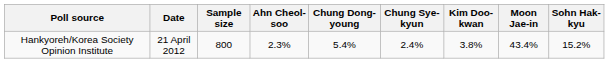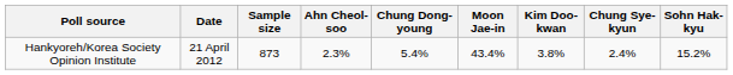 <table class="wikitable" style="text-align: center; font-size: 0.9em;">
 <tr>
 <th>Poll source</th>
 <th>Date</th>
 <th>Sample size</th>
 <th>Ahn Cheol-soo</th>
 <th>Chung Dong-young</th>
+<th>Moon Jae-in</th>
+<th>Kim Doo-kwan</th>
 <th>Chung Sye-kyun</th>
-<th>Kim Doo-kwan</th>
-<th>Moon Jae-in</th>
 <th>Sohn Hak-kyu</th>
 </tr>
 <tr>
 <td>Hankyoreh/Korea Society Opinion Institute</td>
 <td>21 April 2012</td>
-<td>800</td>
+<td>873</td>
 <td>2.3%</td>
 <td>5.4%</td>
+<td>43.4%</td>
+<td>3.8%</td>
 <td>2.4%</td>
-<td>3.8%</td>
-<td>43.4%</td>
 <td>15.2%</td>
 </tr>
 </table>
